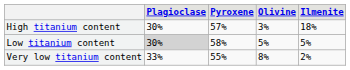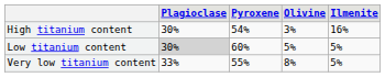 <table class="wikitable floatright"  style="font-size:90%">
 <tr>
 <th> </th>
 <th style="background:#E3E3DF"><a href='#'>Plagioclase</a></th>
 <th style="background:#E3E3DF"><a href='#'>Pyroxene</a></th>
 <th style="background:#E3E3DF"><a href='#'>Olivine</a></th>
 <th style="background:#E3E3DF"><a href='#'>Ilmenite</a></th>
 </tr>
 <tr>
 <td style="background:#F1F3F3">High <a href='#'>titanium</a> content</td>
 <td>30%</td>
-<td>57%</td>
+<td>54%</td>
 <td>3%</td>
-<td>18%</td>
+<td>16%</td>
 </tr>
 <tr>
 <td style="background:#F1F3F3">Low <a href='#'>titanium</a> content</td>
 <td style="background: lightgrey;">30%</td>
-<td>58%</td>
+<td>60%</td>
 <td>5%</td>
 <td>5%</td>
 </tr>
 <tr>
 <td style="background:#F1F3F3">Very low <a href='#'>titanium</a> content</td>
 <td>33%</td>
 <td>55%</td>
 <td>8%</td>
-<td>2%</td>
+<td>5%</td>
 </tr>
 </table>
